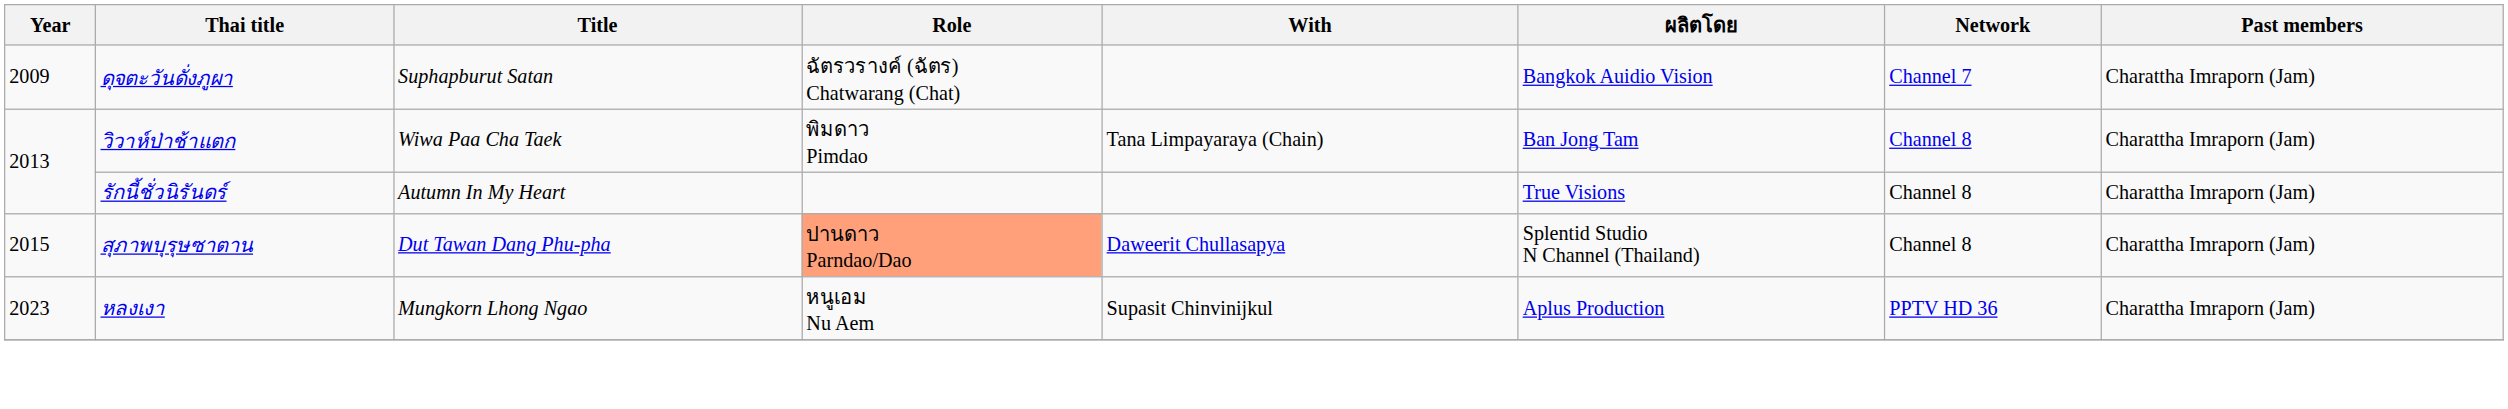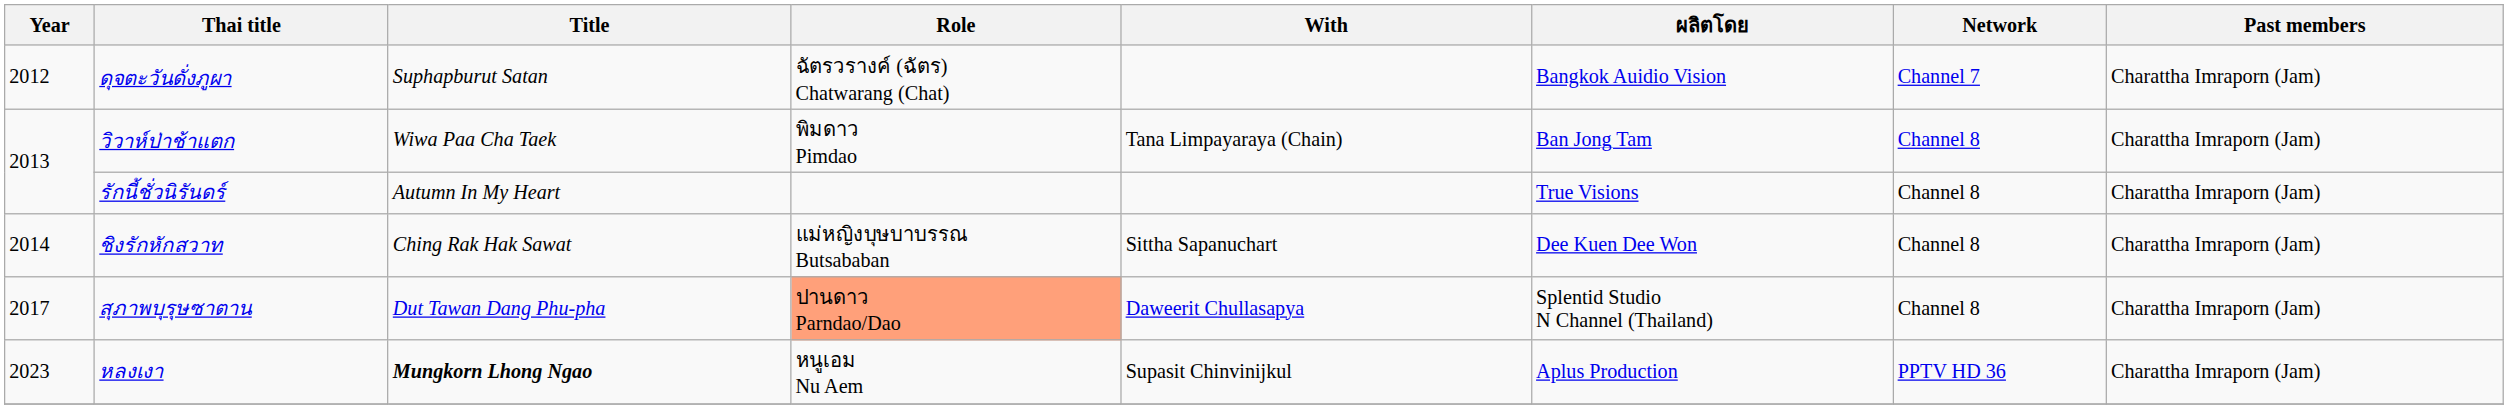 <table class="wikitable" width = 100%>
 <tr>
 <th><strong>Year</strong></th>
 <th><strong>Thai title</strong></th>
 <th><strong>Title</strong></th>
 <th><strong>Role</strong></th>
 <th><strong>With</strong></th>
 <th>ผลิตโดย</th>
 <th><strong>Network</strong></th>
 <th><strong>Past members</strong></th>
 </tr>
 <tr>
-<td rowspan="1">2009</td>
+<td rowspan="1">2012</td>
 <td><em><a href='#'>ดุจตะวันดั่งภูผา</a></em></td>
 <td><em>Suphapburut Satan</em></td>
 <td>ฉัตรวรางค์ (ฉัตร) <br> Chatwarang (Chat)</td>
 <td></td>
 <td><a href='#'>Bangkok Auidio Vision</a></td>
 <td><a href='#'>Channel 7</a></td>
 <td>Charattha Imraporn (Jam)</td>
 </tr>
 <tr>
 <td rowspan="2">2013</td>
 <td><em><a href='#'>วิวาห์ป่าช้าแตก</a></em></td>
 <td><em>Wiwa Paa Cha Taek</em></td>
 <td>พิมดาว <br> Pimdao</td>
 <td>Tana Limpayaraya (Chain)</td>
 <td><a href='#'>Ban Jong Tam</a></td>
 <td><a href='#'>Channel 8</a></td>
 <td>Charattha Imraporn (Jam)</td>
 </tr>
 <tr>
 <td><em><a href='#'>รักนี้ชั่วนิรันดร์</a></em></td>
 <td><em>Autumn In My Heart</em></td>
 <td><br></td>
 <td></td>
 <td><a href='#'>True Visions</a></td>
 <td>Channel 8</td>
 <td>Charattha Imraporn (Jam)</td>
 </tr>
 <tr>
-<td rowspan="1">2015</td>
+<td rowspan="1">2014</td>
+<td><em><a href='#'>ชิงรักหักสวาท</a></em></td>
+<td><em>Ching Rak Hak Sawat</em></td>
+<td>แม่หญิงบุษบาบรรณ <br> Butsababan</td>
+<td>Sittha Sapanuchart</td>
+<td><a href='#'>Dee Kuen Dee Won</a></td>
+<td>Channel 8</td>
+<td>Charattha Imraporn (Jam)</td>
+</tr>
+<tr>
+<td rowspan="1">2017</td>
 <td><em><a href='#'>สุภาพบุรุษซาตาน</a></em></td>
 <td><em><a href='#'>Dut Tawan Dang Phu-pha</a></em></td>
 <td style="background: lightsalmon;">ปานดาว <br> Parndao/Dao</td>
 <td><a href='#'>Daweerit Chullasapya</a></td>
 <td>Splentid Studio <br> N Channel (Thailand)</td>
 <td>Channel 8</td>
 <td>Charattha Imraporn (Jam)</td>
 </tr>
 <tr>
 <td rowspan="1">2023</td>
 <td><em><a href='#'>หลงเงา</a></em></td>
-<td><em>Mungkorn Lhong Ngao</em></td>
+<td><strong><em>Mungkorn Lhong Ngao</em></strong></td>
 <td>หนูเอม <br> Nu Aem</td>
 <td>Supasit Chinvinijkul</td>
 <td><a href='#'>Aplus Production</a></td>
 <td><a href='#'>PPTV HD 36</a></td>
 <td>Charattha Imraporn (Jam)</td>
 </tr>
 <tr>
 </tr>
 </table>
